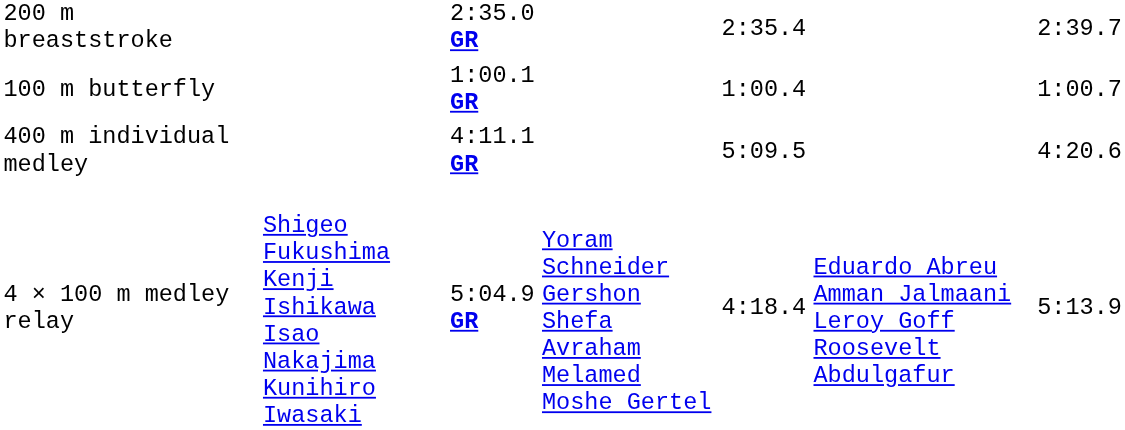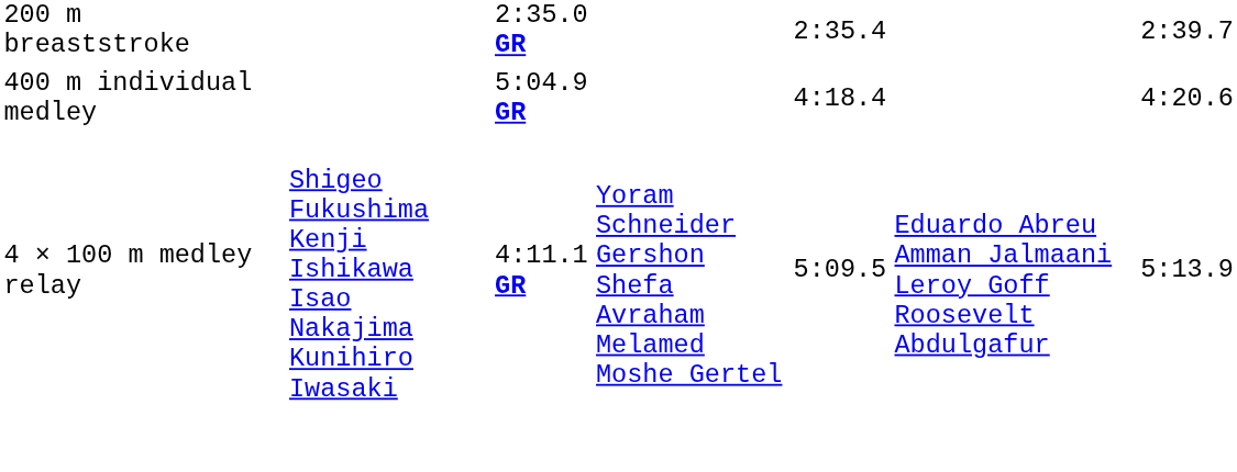 <table>
 <tr>
 <td>200 m breaststroke<br></td>
 <td></td>
 <td>2:35.0<br><strong><a href='#'>GR</a></strong></td>
 <td></td>
 <td>2:35.4</td>
 <td></td>
 <td>2:39.7</td>
 </tr>
 <tr>
-<td>100 m butterfly<br></td>
-<td></td>
-<td>1:00.1<br><strong><a href='#'>GR</a></strong></td>
-<td></td>
-<td>1:00.4</td>
-<td></td>
-<td>1:00.7</td>
-</tr>
-<tr>
 <td>400 m individual medley<br></td>
 <td></td>
-<td>4:11.1<br><strong><a href='#'>GR</a></strong></td>
+<td>5:04.9<br><strong><a href='#'>GR</a></strong></td>
 <td></td>
-<td>5:09.5</td>
+<td>4:18.4</td>
 <td></td>
 <td>4:20.6</td>
 </tr>
 <tr>
 <td>4 × 100 m medley relay<br></td>
 <td><br><a href='#'>Shigeo Fukushima</a><br><a href='#'>Kenji Ishikawa</a><br><a href='#'>Isao Nakajima</a><br><a href='#'>Kunihiro Iwasaki</a></td>
-<td>5:04.9<br><strong><a href='#'>GR</a></strong></td>
+<td>4:11.1<br><strong><a href='#'>GR</a></strong></td>
 <td><br><a href='#'>Yoram Schneider</a><br><a href='#'>Gershon Shefa</a><br><a href='#'>Avraham Melamed</a><br><a href='#'>Moshe Gertel</a></td>
-<td>4:18.4</td>
+<td>5:09.5</td>
 <td><br><a href='#'>Eduardo Abreu</a><br><a href='#'>Amman Jalmaani</a><br><a href='#'>Leroy Goff</a><br><a href='#'>Roosevelt Abdulgafur</a></td>
 <td>5:13.9</td>
 </tr>
 </table>
